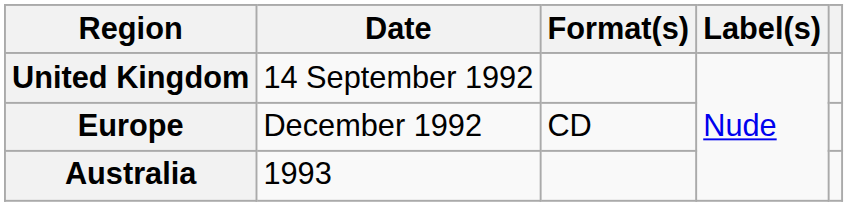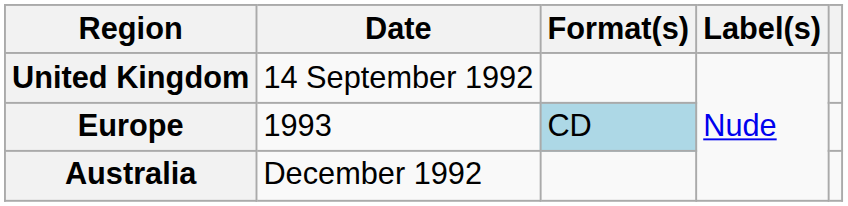 <table class="wikitable plainrowheaders">
 <tr>
 <th scope="col">Region</th>
 <th scope="col">Date</th>
 <th scope="col">Format(s)</th>
 <th scope="col">Label(s)</th>
 <th scope="col"></th>
 </tr>
 <tr>
 <th scope="row">United Kingdom</th>
 <td>14 September 1992</td>
 <td></td>
 <td rowspan="3"><a href='#'>Nude</a></td>
 <td></td>
 </tr>
 <tr>
 <th scope="row">Europe</th>
-<td>December 1992</td>
-<td>CD</td>
+<td>1993</td>
+<td style="background: lightblue;">CD</td>
 <td></td>
 </tr>
 <tr>
 <th scope="row">Australia</th>
-<td>1993</td>
+<td>December 1992</td>
 <td></td>
 <td></td>
 </tr>
 </table>
